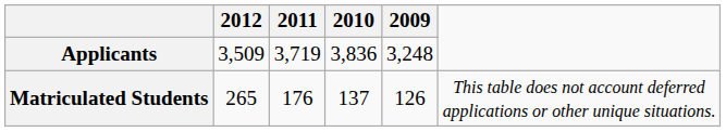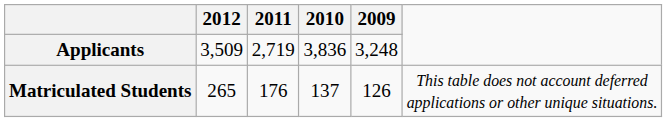 <table class="wikitable floatright" border="1" style="text-align:center">
 <tr>
 <th></th>
 <th>2012</th>
 <th>2011</th>
 <th>2010</th>
 <th>2009</th>
 </tr>
 <tr>
 <th>Applicants</th>
 <td>3,509</td>
-<td>3,719</td>
+<td>2,719</td>
 <td>3,836</td>
 <td>3,248</td>
 </tr>
 <tr>
 <th>Matriculated Students</th>
 <td>265</td>
 <td>176</td>
 <td>137</td>
 <td>126</td>
 <td colspan=5><small><em>This table does not account deferred<br>applications or other unique situations.</em></small></td>
 </tr>
 </table>
